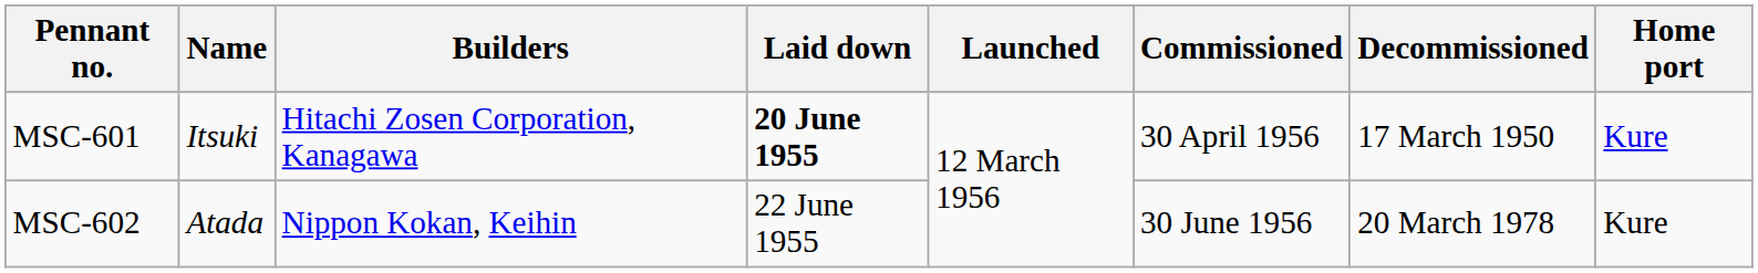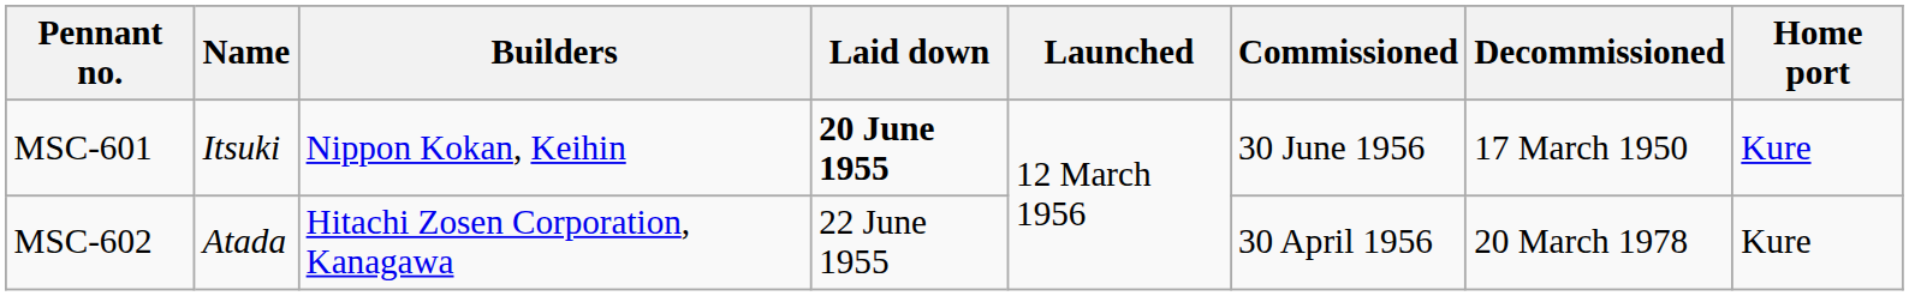 <table class="wikitable">
 <tr>
 <th>Pennant no.</th>
 <th>Name</th>
 <th>Builders</th>
 <th>Laid down</th>
 <th>Launched</th>
 <th>Commissioned</th>
 <th>Decommissioned</th>
 <th>Home port</th>
 </tr>
 <tr>
 <td>MSC-601</td>
 <td><em>Itsuki</em></td>
-<td><a href='#'>Hitachi Zosen Corporation</a>, <a href='#'>Kanagawa</a></td>
+<td><a href='#'>Nippon Kokan</a>, <a href='#'>Keihin</a></td>
 <td><strong>20 June 1955</strong></td>
 <td rowspan="2">12 March 1956</td>
-<td>30 April 1956</td>
+<td>30 June 1956</td>
 <td>17 March 1950</td>
 <td><a href='#'>Kure</a></td>
 </tr>
 <tr>
 <td>MSC-602</td>
 <td><em>Atada</em></td>
-<td><a href='#'>Nippon Kokan</a>, <a href='#'>Keihin</a></td>
+<td><a href='#'>Hitachi Zosen Corporation</a>, <a href='#'>Kanagawa</a></td>
 <td>22 June 1955</td>
-<td>30 June 1956</td>
+<td>30 April 1956</td>
 <td>20 March 1978</td>
 <td>Kure</td>
 </tr>
 </table>
